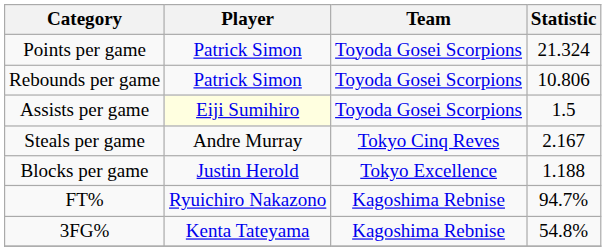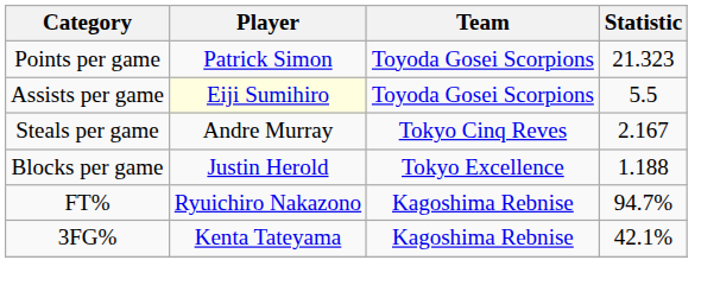 <table class="wikitable" style="text-align:center">
 <tr>
 <th>Category</th>
 <th>Player</th>
 <th>Team</th>
 <th>Statistic</th>
 </tr>
 <tr>
 <td>Points per game</td>
 <td><a href='#'>Patrick Simon</a></td>
 <td><a href='#'>Toyoda Gosei Scorpions</a></td>
-<td>21.324</td>
-</tr>
-<tr>
-<td>Rebounds per game</td>
-<td><a href='#'>Patrick Simon</a></td>
-<td><a href='#'>Toyoda Gosei Scorpions</a></td>
-<td>10.806</td>
+<td>21.323</td>
 </tr>
 <tr>
 <td>Assists per game</td>
 <td style="background: lightyellow;"><a href='#'>Eiji Sumihiro</a></td>
 <td><a href='#'>Toyoda Gosei Scorpions</a></td>
-<td>1.5</td>
+<td>5.5</td>
 </tr>
 <tr>
 <td>Steals per game</td>
 <td>Andre Murray</td>
 <td><a href='#'>Tokyo Cinq Reves</a></td>
 <td>2.167</td>
 </tr>
 <tr>
 <td>Blocks per game</td>
 <td><a href='#'>Justin Herold</a></td>
 <td><a href='#'>Tokyo Excellence</a></td>
 <td>1.188</td>
 </tr>
 <tr>
 <td>FT%</td>
 <td><a href='#'>Ryuichiro Nakazono</a></td>
 <td><a href='#'>Kagoshima Rebnise</a></td>
 <td>94.7%</td>
 </tr>
 <tr>
 <td>3FG%</td>
 <td><a href='#'>Kenta Tateyama</a></td>
 <td><a href='#'>Kagoshima Rebnise</a></td>
-<td>54.8%</td>
+<td>42.1%</td>
 </tr>
 <tr>
 </tr>
 </table>
